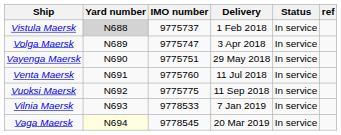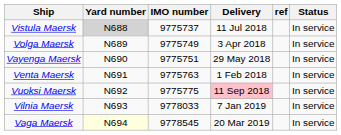 <table class="wikitable" style="text-align:center">
 <tr>
 <th>Ship</th>
 <th>Yard number</th>
 <th>IMO number</th>
 <th>Delivery</th>
+<th>ref</th>
 <th>Status</th>
-<th>ref</th>
 </tr>
 <tr>
 <td><em><a href='#'>Vistula Maersk</a></em></td>
 <td style="background: lightgrey;">N688</td>
 <td>9775737</td>
-<td>1 Feb 2018</td>
+<td>11 Jul 2018</td>
+<td></td>
 <td>In service</td>
-<td></td>
 </tr>
 <tr>
 <td><em><a href='#'>Volga Maersk</a></em></td>
 <td>N689</td>
-<td>9775747</td>
+<td>9775749</td>
 <td>3 Apr 2018</td>
+<td></td>
 <td>In service</td>
-<td></td>
 </tr>
 <tr>
 <td><em><a href='#'>Vayenga Maersk</a></em></td>
 <td>N690</td>
 <td>9775751</td>
 <td>29 May 2018</td>
+<td></td>
 <td>In service</td>
-<td></td>
 </tr>
 <tr>
 <td><em><a href='#'>Venta Maersk</a></em></td>
 <td>N691</td>
-<td>9775760</td>
-<td>11 Jul 2018</td>
+<td>9775763</td>
+<td>1 Feb 2018</td>
+<td></td>
 <td>In service</td>
-<td></td>
 </tr>
 <tr>
 <td><em><a href='#'>Vuoksi Maersk</a></em></td>
 <td>N692</td>
 <td>9775775</td>
-<td>11 Sep 2018</td>
+<td style="background: pink;">11 Sep 2018</td>
+<td></td>
 <td>In service</td>
-<td></td>
 </tr>
 <tr>
 <td><em><a href='#'>Vilnia Maersk</a></em></td>
 <td>N693</td>
-<td>9778533</td>
+<td>9778033</td>
 <td>7 Jan 2019</td>
+<td></td>
 <td>In service</td>
-<td></td>
 </tr>
 <tr>
 <td><em><a href='#'>Vaga Maersk</a></em></td>
 <td style="background: lightyellow;">N694</td>
 <td>9778545</td>
 <td>20 Mar 2019</td>
+<td></td>
 <td>In service</td>
-<td></td>
 </tr>
 </table>
